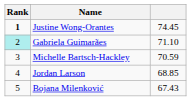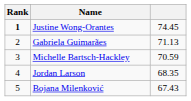 <table class="wikitable" style="margin:0.5em auto;width=480;font-size:90%">
 <tr>
 <th width=30>Rank</th>
 <th width=180>Name</th>
 <th width=50></th>
 </tr>
 <tr>
 <td align=center><strong>1</strong></td>
 <td> <a href='#'>Justine Wong-Orantes</a></td>
 <td align=center>74.45</td>
 </tr>
 <tr>
-<td align=center style="background: paleturquoise;">2</td>
+<td align=center>2</td>
 <td> <a href='#'>Gabriela Guimarães</a></td>
-<td align=center>71.10</td>
+<td align=center>71.13</td>
 </tr>
 <tr>
 <td align=center>3</td>
 <td> <a href='#'>Michelle Bartsch-Hackley</a></td>
 <td align=center>70.59</td>
 </tr>
 <tr>
 <td align=center>4</td>
 <td> <a href='#'>Jordan Larson</a></td>
-<td align=center>68.85</td>
+<td align=center>68.35</td>
 </tr>
 <tr>
 <td align=center>5</td>
 <td> <a href='#'>Bojana Milenković</a></td>
 <td align=center>67.43</td>
 </tr>
 </table>
